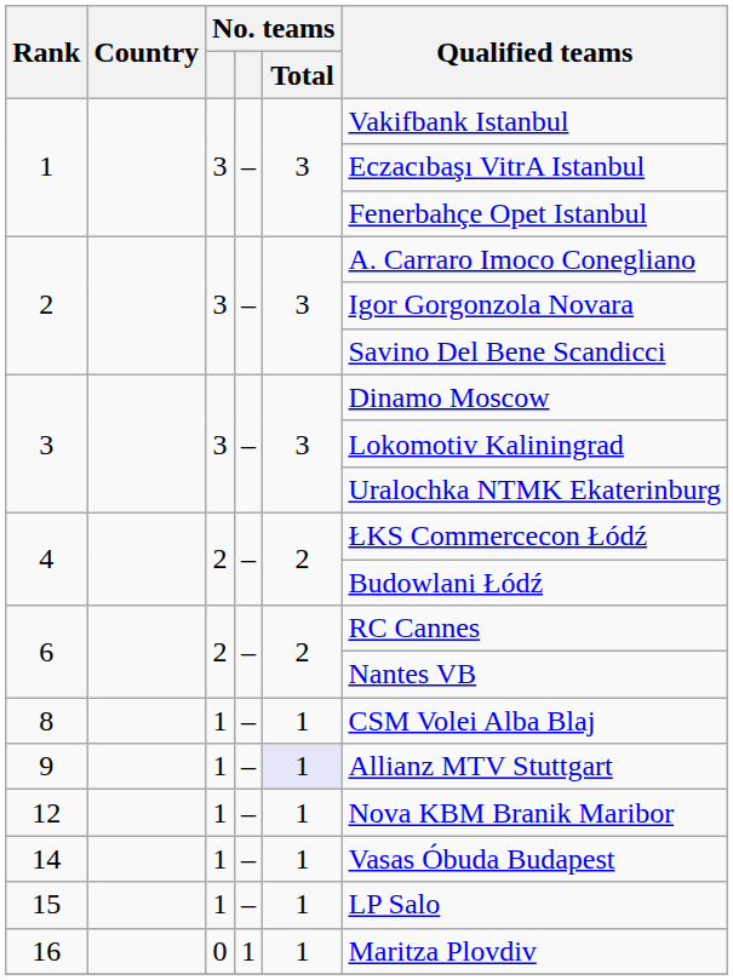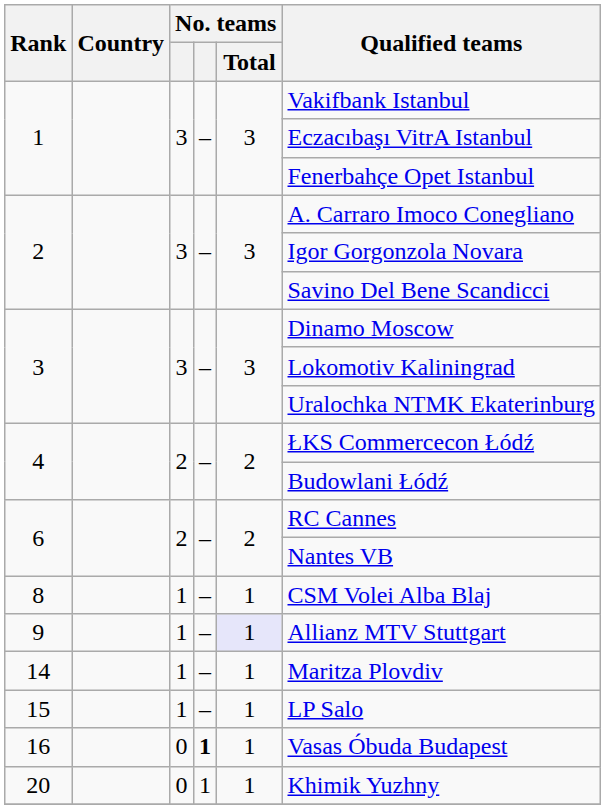 <table class="wikitable" style="text-align:left">
 <tr>
 <th rowspan=2>Rank</th>
 <th rowspan=2>Country</th>
 <th colspan=3>No. teams</th>
 <th rowspan=2>Qualified teams</th>
 </tr>
 <tr>
 <th></th>
 <th></th>
 <th>Total</th>
 </tr>
 <tr>
 <td align="center" rowspan="3">1</td>
 <td rowspan="3"></td>
 <td align="center" rowspan="3">3</td>
 <td align="center" rowspan="3">–</td>
 <td align="center" rowspan="3">3</td>
 <td><a href='#'>Vakifbank Istanbul</a></td>
 </tr>
 <tr>
 <td><a href='#'>Eczacıbaşı VitrA Istanbul</a></td>
 </tr>
 <tr>
 <td><a href='#'>Fenerbahçe Opet Istanbul</a></td>
 </tr>
 <tr>
 <td align="center" rowspan="3">2</td>
 <td rowspan="3"></td>
 <td align="center" rowspan="3">3</td>
 <td align="center" rowspan="3">–</td>
 <td align="center" rowspan="3">3</td>
 <td><a href='#'>A. Carraro Imoco Conegliano</a></td>
 </tr>
 <tr>
 <td><a href='#'>Igor Gorgonzola Novara</a></td>
 </tr>
 <tr>
 <td><a href='#'>Savino Del Bene Scandicci</a></td>
 </tr>
 <tr>
 <td align="center" rowspan="3">3</td>
 <td rowspan="3"></td>
 <td align="center" rowspan="3">3</td>
 <td align="center" rowspan="3">–</td>
 <td align="center" rowspan="3">3</td>
 <td><a href='#'>Dinamo Moscow</a></td>
 </tr>
 <tr>
 <td><a href='#'>Lokomotiv Kaliningrad</a></td>
 </tr>
 <tr>
 <td><a href='#'>Uralochka NTMK Ekaterinburg</a></td>
 </tr>
 <tr>
 <td align="center" rowspan="2">4</td>
 <td rowspan="2"></td>
 <td align="center" rowspan="2">2</td>
 <td align="center" rowspan="2">–</td>
 <td align="center" rowspan="2">2</td>
 <td><a href='#'>ŁKS Commercecon Łódź</a></td>
 </tr>
 <tr>
 <td><a href='#'>Budowlani Łódź</a></td>
 </tr>
 <tr>
 <td align="center" rowspan="2">6</td>
 <td rowspan="2"></td>
 <td align="center" rowspan="2">2</td>
 <td align="center" rowspan="2">–</td>
 <td align="center" rowspan="2">2</td>
 <td><a href='#'>RC Cannes</a></td>
 </tr>
 <tr>
 <td><a href='#'>Nantes VB</a></td>
 </tr>
 <tr>
 <td align="center">8</td>
 <td></td>
 <td align="center">1</td>
 <td align="center">–</td>
 <td align="center">1</td>
 <td><a href='#'>CSM Volei Alba Blaj</a></td>
 </tr>
 <tr>
 <td align="center">9</td>
 <td></td>
 <td align="center">1</td>
 <td align="center">–</td>
 <td align="center" style="background: lavender;">1</td>
 <td><a href='#'>Allianz MTV Stuttgart</a></td>
 </tr>
 <tr>
-<td align="center">12</td>
-<td></td>
-<td align="center">1</td>
-<td align="center">–</td>
-<td align="center">1</td>
-<td><a href='#'>Nova KBM Branik Maribor</a></td>
-</tr>
-<tr>
 <td align="center">14</td>
 <td></td>
 <td align="center">1</td>
 <td align="center">–</td>
 <td align="center">1</td>
-<td><a href='#'>Vasas Óbuda Budapest</a></td>
+<td><a href='#'>Maritza Plovdiv</a></td>
 </tr>
 <tr>
 <td align="center">15</td>
 <td></td>
 <td align="center">1</td>
 <td align="center">–</td>
 <td align="center">1</td>
 <td><a href='#'>LP Salo</a></td>
 </tr>
 <tr>
 <td align="center">16</td>
 <td></td>
 <td align="center">0</td>
+<td align="center"><strong>1</strong></td>
+<td align="center">1</td>
+<td><a href='#'>Vasas Óbuda Budapest</a></td>
+</tr>
+<tr>
+<td align="center">20</td>
+<td></td>
+<td align="center">0</td>
 <td align="center">1</td>
 <td align="center">1</td>
-<td><a href='#'>Maritza Plovdiv</a></td>
+<td><a href='#'>Khimik Yuzhny</a></td>
 </tr>
 <tr>
 </tr>
 </table>
